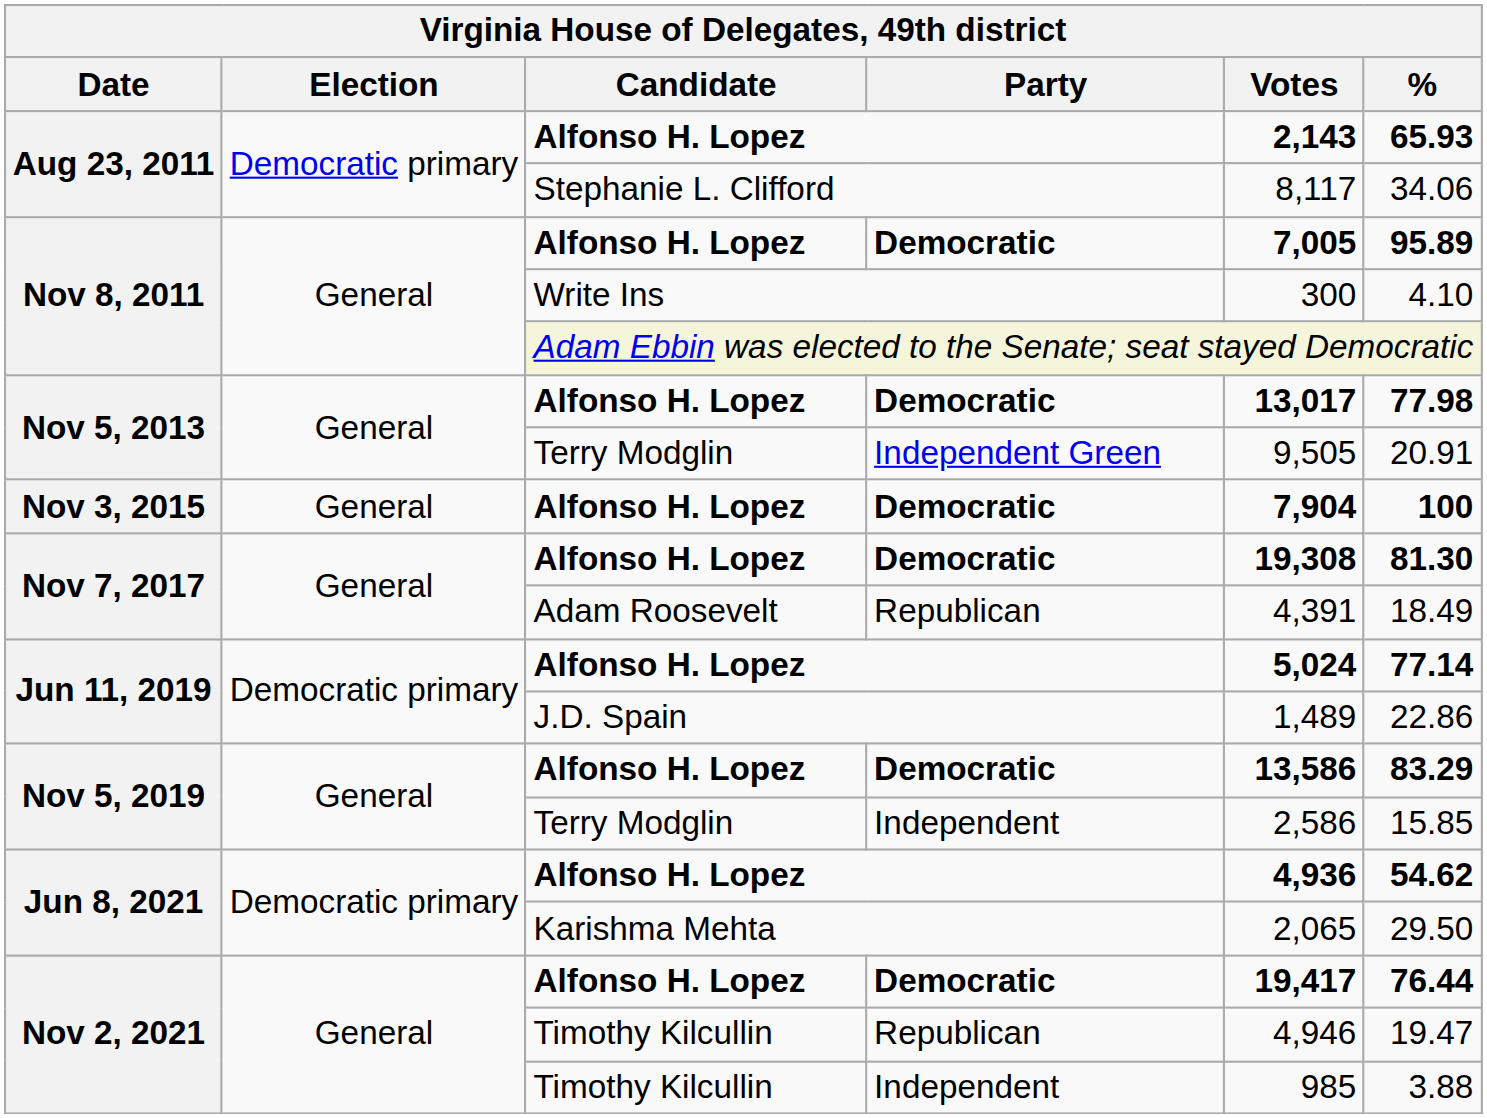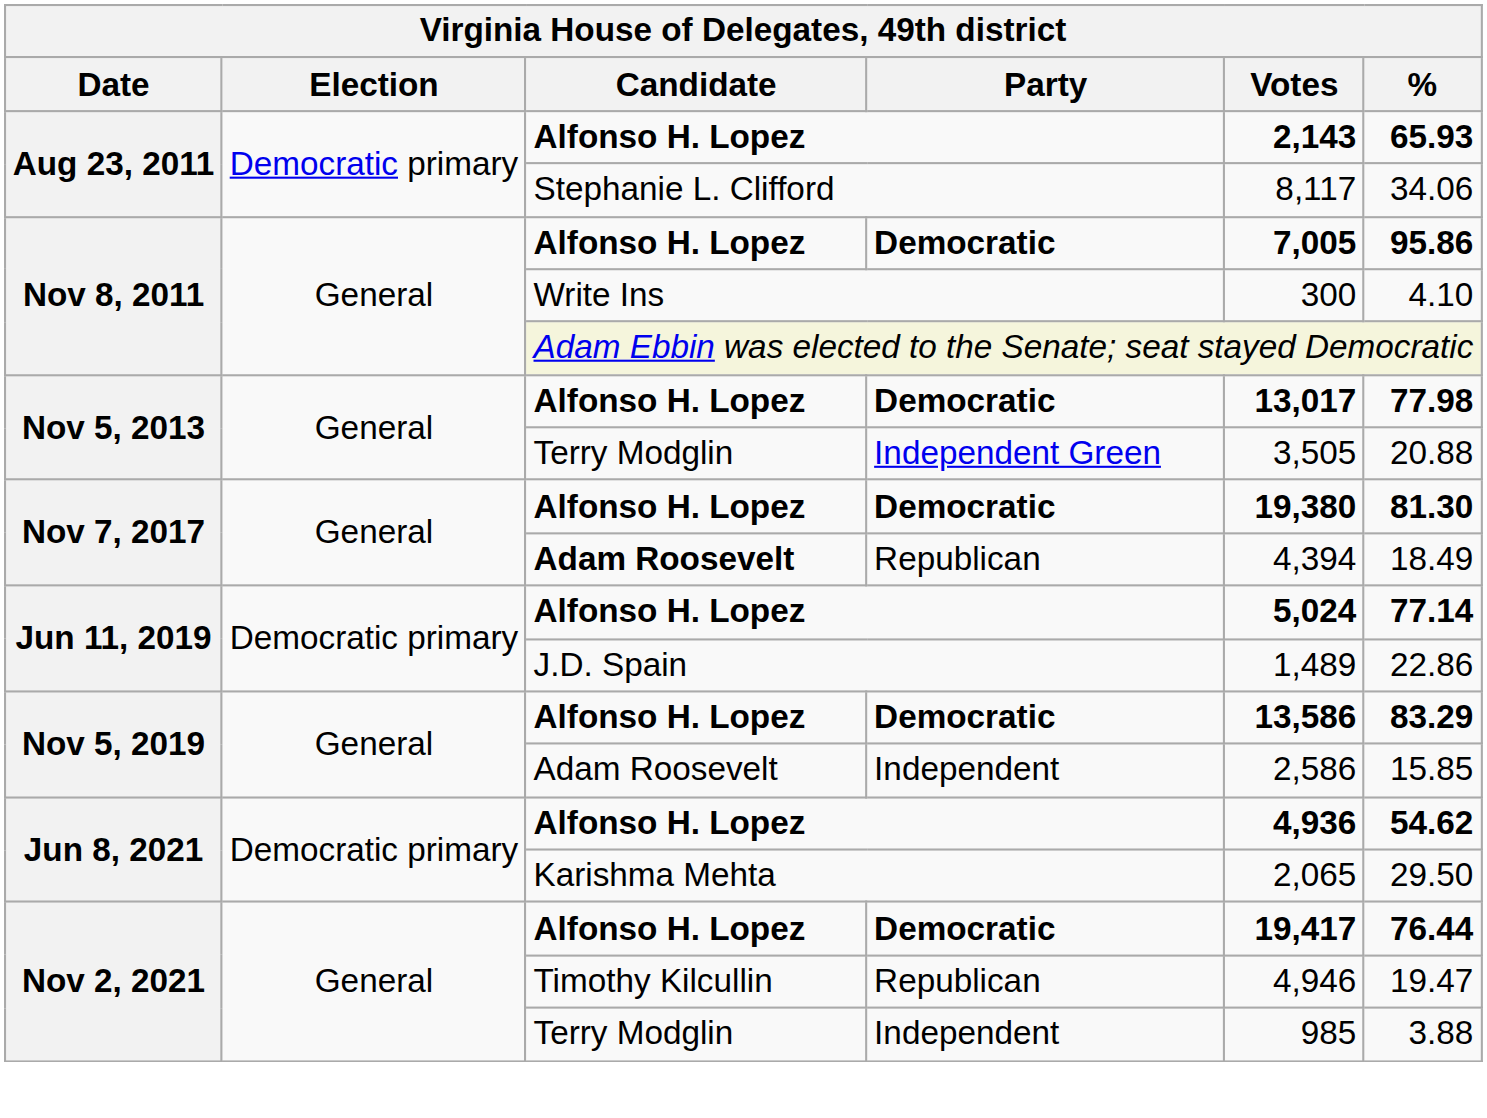 <table class="wikitable">
 <tr>
 <th colspan="6">Virginia House of Delegates, 49th district</th>
 </tr>
 <tr>
 <th>Date</th>
 <th>Election</th>
 <th>Candidate</th>
 <th>Party</th>
 <th>Votes</th>
 <th>%</th>
 </tr>
 <tr>
 <th rowspan="2">Aug 23, 2011</th>
 <td rowspan="2" align="center" ><a href='#'>Democratic</a> primary</td>
 <td colspan="2"><strong>Alfonso H. Lopez</strong></td>
 <td align="right"><strong>2,143</strong></td>
 <td align="right"><strong>65.93</strong></td>
 </tr>
 <tr>
 <td colspan="2">Stephanie L. Clifford</td>
 <td align="right">8,117</td>
 <td align="right">34.06</td>
 </tr>
 <tr>
 <th rowspan="3">Nov 8, 2011</th>
 <td rowspan="3" align="center">General</td>
 <td><strong>Alfonso H. Lopez</strong></td>
 <td><strong>Democratic</strong></td>
 <td align="right"><strong>7,005</strong></td>
-<td align="right"><strong>95.89</strong></td>
+<td align="right"><strong>95.86</strong></td>
 </tr>
 <tr>
 <td colspan="2">Write Ins</td>
 <td align="right">300</td>
 <td align="right">4.10</td>
 </tr>
 <tr>
 <td colspan="4" style="background:Beige"><em><a href='#'>Adam Ebbin</a> was elected to the Senate; seat stayed Democratic</em></td>
 </tr>
 <tr>
 <th rowspan="2">Nov 5, 2013</th>
 <td rowspan="2" align="center">General</td>
 <td><strong>Alfonso H. Lopez</strong></td>
 <td><strong>Democratic</strong></td>
 <td align="right"><strong>13,017</strong></td>
 <td align="right"><strong>77.98</strong></td>
 </tr>
 <tr>
 <td colspan="1">Terry Modglin</td>
 <td><a href='#'>Independent Green</a></td>
-<td align="right">9,505</td>
-<td align="right">20.91</td>
-</tr>
-<tr>
-<th rowspan="1">Nov 3, 2015</th>
-<td rowspan="1" align="center">General</td>
-<td><strong>Alfonso H. Lopez</strong></td>
-<td><strong>Democratic</strong></td>
-<td align="right"><strong>7,904</strong></td>
-<td align="right"><strong>100</strong></td>
+<td align="right">3,505</td>
+<td align="right">20.88</td>
 </tr>
 <tr>
 <th rowspan="2">Nov 7, 2017</th>
 <td rowspan="2" align="center">General</td>
 <td><strong>Alfonso H. Lopez</strong></td>
 <td><strong>Democratic</strong></td>
-<td align="right"><strong>19,308</strong></td>
+<td align="right"><strong>19,380</strong></td>
 <td align="right"><strong>81.30</strong></td>
 </tr>
 <tr>
-<td colspan="1">Adam Roosevelt</td>
+<td colspan="1"><strong>Adam Roosevelt</strong></td>
 <td>Republican</td>
-<td align="right">4,391</td>
+<td align="right">4,394</td>
 <td align="right">18.49</td>
 </tr>
 <tr>
 <th rowspan="2">Jun 11, 2019</th>
 <td rowspan="2" align="center" >Democratic primary</td>
 <td colspan="2"><strong>Alfonso H. Lopez</strong></td>
 <td align="right"><strong>5,024</strong></td>
 <td align="right"><strong>77.14</strong></td>
 </tr>
 <tr>
 <td colspan="2">J.D. Spain</td>
 <td align="right">1,489</td>
 <td align="right">22.86</td>
 </tr>
 <tr>
 <th rowspan="2">Nov 5, 2019</th>
 <td rowspan="2" align="center">General</td>
 <td><strong>Alfonso H. Lopez</strong></td>
 <td><strong>Democratic</strong></td>
 <td align="right"><strong>13,586</strong></td>
 <td align="right"><strong>83.29</strong></td>
 </tr>
 <tr>
-<td colspan="1">Terry Modglin</td>
+<td colspan="1">Adam Roosevelt</td>
 <td>Independent</td>
 <td align="right">2,586</td>
 <td align="right">15.85</td>
 </tr>
 <tr>
 <th rowspan="2">Jun 8, 2021</th>
 <td rowspan="2" align="center" >Democratic primary</td>
 <td colspan="2"><strong>Alfonso H. Lopez</strong></td>
 <td align="right"><strong>4,936</strong></td>
 <td align="right"><strong>54.62</strong></td>
 </tr>
 <tr>
 <td colspan="2">Karishma Mehta</td>
 <td align="right">2,065</td>
 <td align="right">29.50</td>
 </tr>
 <tr>
 <th rowspan="3">Nov 2, 2021</th>
 <td rowspan="3" align="center">General</td>
 <td><strong>Alfonso H. Lopez</strong></td>
 <td><strong>Democratic</strong></td>
 <td align="right"><strong>19,417</strong></td>
 <td align="right"><strong>76.44</strong></td>
 </tr>
 <tr>
 <td colspan="1">Timothy Kilcullin</td>
 <td>Republican</td>
 <td align="right">4,946</td>
 <td align="right">19.47</td>
 </tr>
 <tr>
-<td colspan="1">Timothy Kilcullin</td>
+<td colspan="1">Terry Modglin</td>
 <td>Independent</td>
 <td align="right">985</td>
 <td align="right">3.88</td>
 </tr>
 <tr>
 </tr>
 </table>
